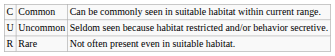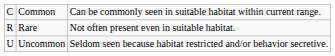 <table class="wikitable" style="text-align:left">
 <tr>
 <td>C</td>
 <td>Common</td>
 <td>Can be commonly seen in suitable habitat within current range.</td>
 </tr>
 <tr>
+<td>R</td>
+<td>Rare</td>
+<td>Not often present even in suitable habitat.</td>
+</tr>
+<tr>
 <td>U</td>
 <td>Uncommon</td>
 <td>Seldom seen because habitat restricted and/or behavior secretive.</td>
 </tr>
-<tr>
-<td>R</td>
-<td>Rare</td>
-<td>Not often present even in suitable habitat.</td>
-</tr>
 </table>
